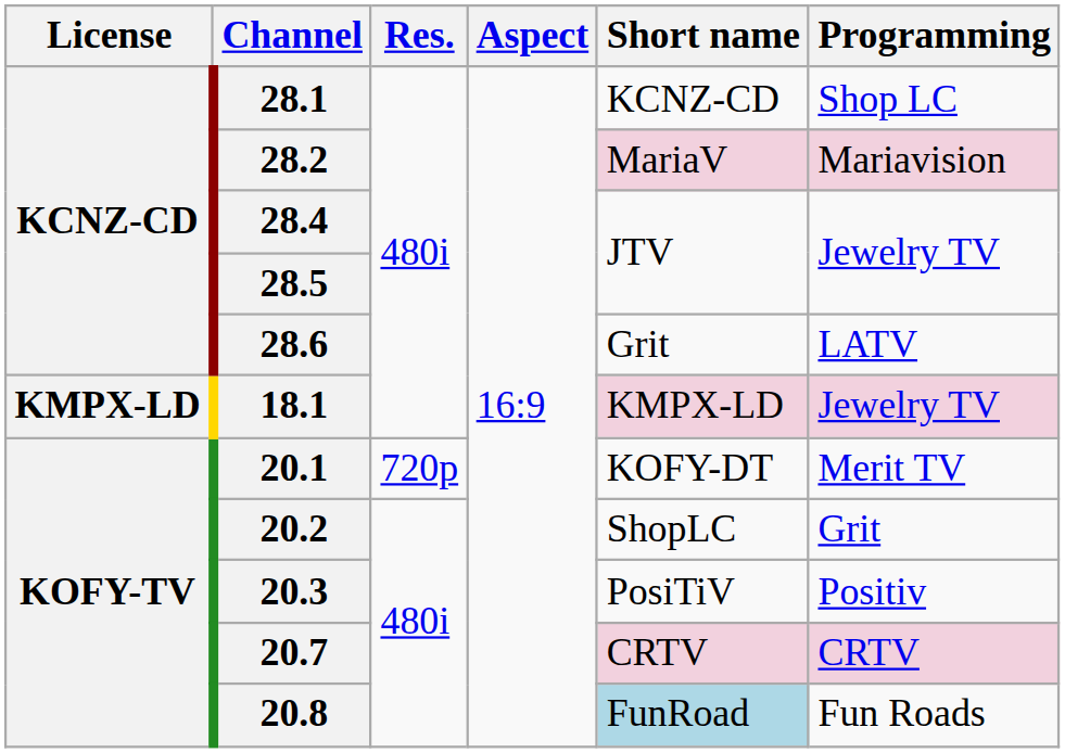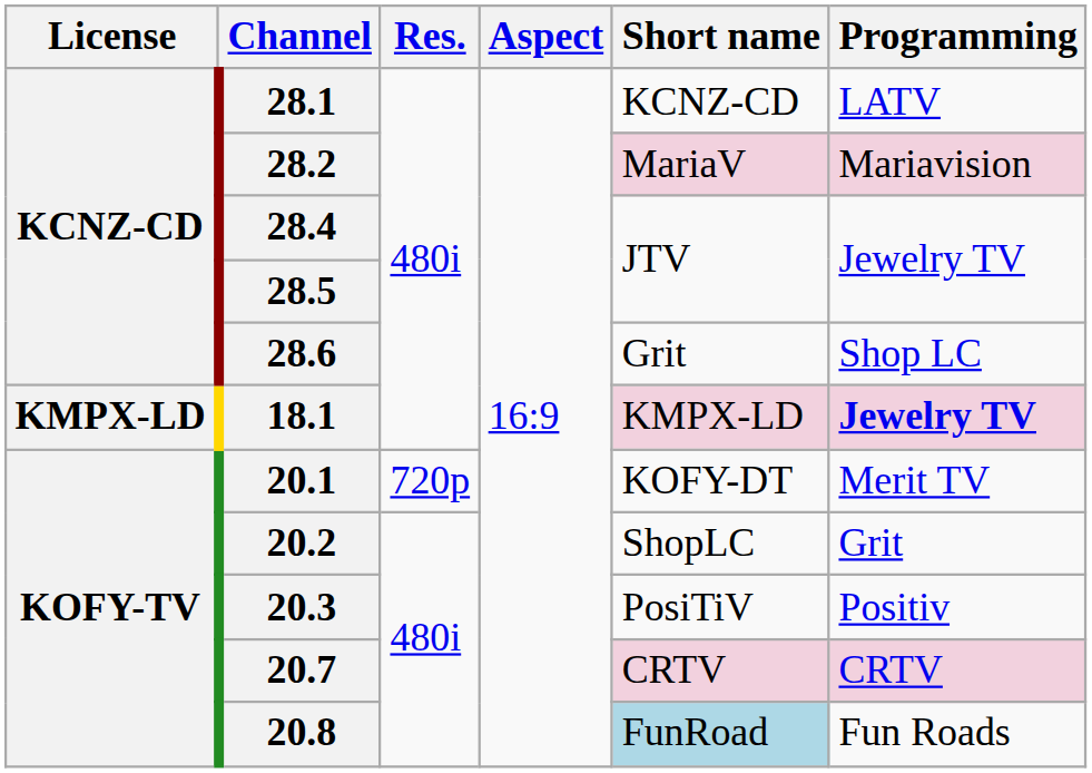 <table class="wikitable">
 <tr>
 <th scope = "col">License</th>
 <th scope = "col"><a href='#'>Channel</a></th>
 <th scope = "col"><a href='#'>Res.</a></th>
 <th scope = "col"><a href='#'>Aspect</a></th>
 <th scope = "col">Short name</th>
 <th scope = "col">Programming</th>
 </tr>
 <tr>
 <th rowspan = "5" scope = "row" style="border-right: 4px solid #8B0000;">KCNZ-CD</th>
 <th scope = "row">28.1</th>
 <td rowspan=6><a href='#'>480i</a></td>
 <td rowspan=11><a href='#'>16:9</a></td>
 <td>KCNZ-CD</td>
-<td><a href='#'>Shop LC</a></td>
+<td><a href='#'>LATV</a></td>
 </tr>
 <tr>
 <th scope = "row">28.2</th>
 <td style="background-color: #f2d1de;">MariaV</td>
 <td style="background-color: #f2d1de;">Mariavision </td>
 </tr>
 <tr>
 <th scope = "row">28.4</th>
 <td rowspan=2>JTV</td>
 <td rowspan=2><a href='#'>Jewelry TV</a></td>
 </tr>
 <tr>
 <th scope = "row">28.5</th>
 </tr>
 <tr>
 <th scope = "row">28.6</th>
 <td>Grit</td>
-<td><a href='#'>LATV</a></td>
+<td><a href='#'>Shop LC</a></td>
 </tr>
 <tr>
 <th scope = "row" style="border-right: 4px solid #FFD700;">KMPX-LD</th>
 <th scope = "row">18.1</th>
 <td style="background-color: #f2d1de;">KMPX-LD</td>
-<td style="background-color: #f2d1de;"><a href='#'>Jewelry TV</a> </td>
+<td style="background-color: #f2d1de;"><strong><a href='#'>Jewelry TV</a> </strong></td>
 </tr>
 <tr>
 <th rowspan = "5" scope = "row" style="border-right: 4px solid #228B22;">KOFY-TV</th>
 <th scope = "row">20.1</th>
 <td><a href='#'>720p</a></td>
 <td>KOFY-DT</td>
 <td><a href='#'>Merit TV</a></td>
 </tr>
 <tr>
 <th scope = "row">20.2</th>
 <td rowspan=4><a href='#'>480i</a></td>
 <td>ShopLC</td>
 <td><a href='#'>Grit</a></td>
 </tr>
 <tr>
 <th scope = "row">20.3</th>
 <td>PosiTiV</td>
 <td><a href='#'>Positiv</a></td>
 </tr>
 <tr>
 <th scope = "row">20.7</th>
 <td style="background-color: #f2d1de;">CRTV</td>
 <td style="background-color: #f2d1de;"><a href='#'>CRTV</a> </td>
 </tr>
 <tr>
 <th scope = "row">20.8</th>
 <td style="background: lightblue;">FunRoad</td>
 <td>Fun Roads</td>
 </tr>
 </table>
